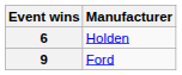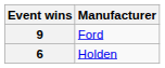 <table class="wikitable" style="font-size: 95%;">
 <tr>
 <th>Event wins</th>
 <th>Manufacturer</th>
 </tr>
 <tr>
+<th>9</th>
+<td><a href='#'>Ford</a></td>
+</tr>
+<tr>
 <th>6</th>
 <td><a href='#'>Holden</a></td>
 </tr>
-<tr>
-<th>9</th>
-<td><a href='#'>Ford</a></td>
-</tr>
 </table>
